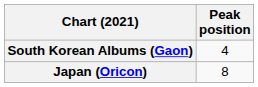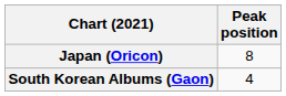 <table class="wikitable plainrowheaders" style="text-align:center">
 <tr>
 <th scope="col">Chart (2021)</th>
 <th scope="col">Peak<br>position</th>
 </tr>
 <tr>
+<th scope="row">Japan (<a href='#'>Oricon</a>)</th>
+<td>8</td>
+</tr>
+<tr>
 <th scope="row">South Korean Albums (<a href='#'>Gaon</a>)</th>
 <td>4</td>
 </tr>
-<tr>
-<th scope="row">Japan (<a href='#'>Oricon</a>)</th>
-<td>8</td>
-</tr>
 </table>
